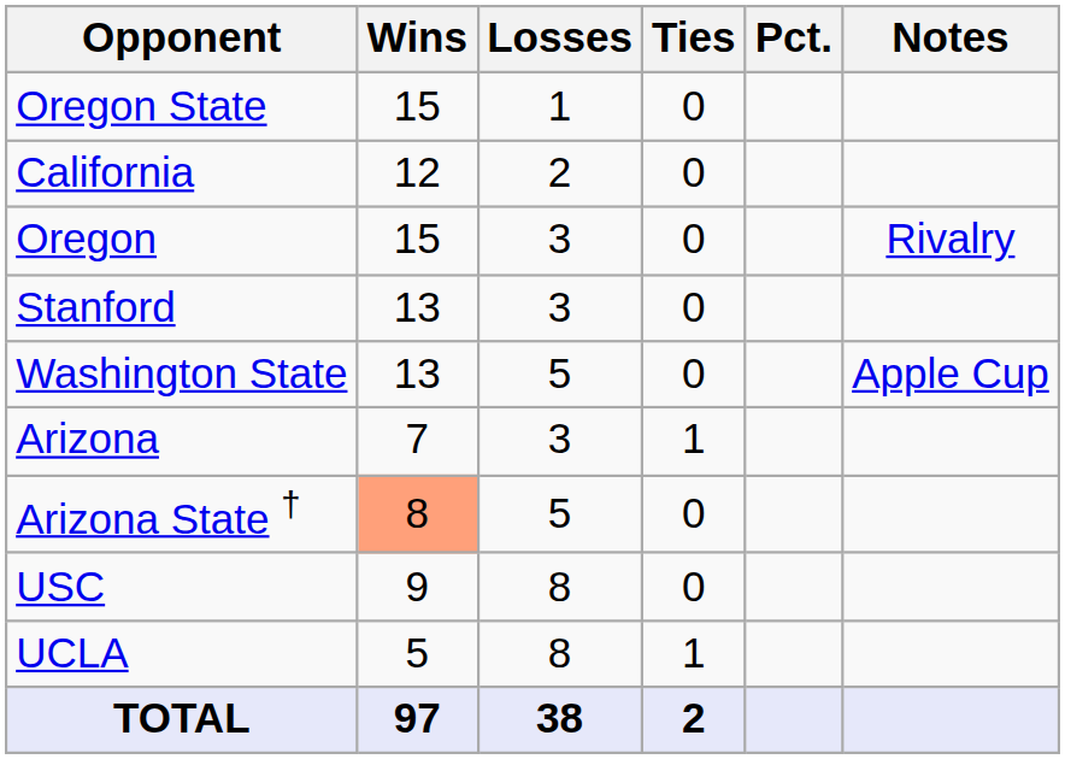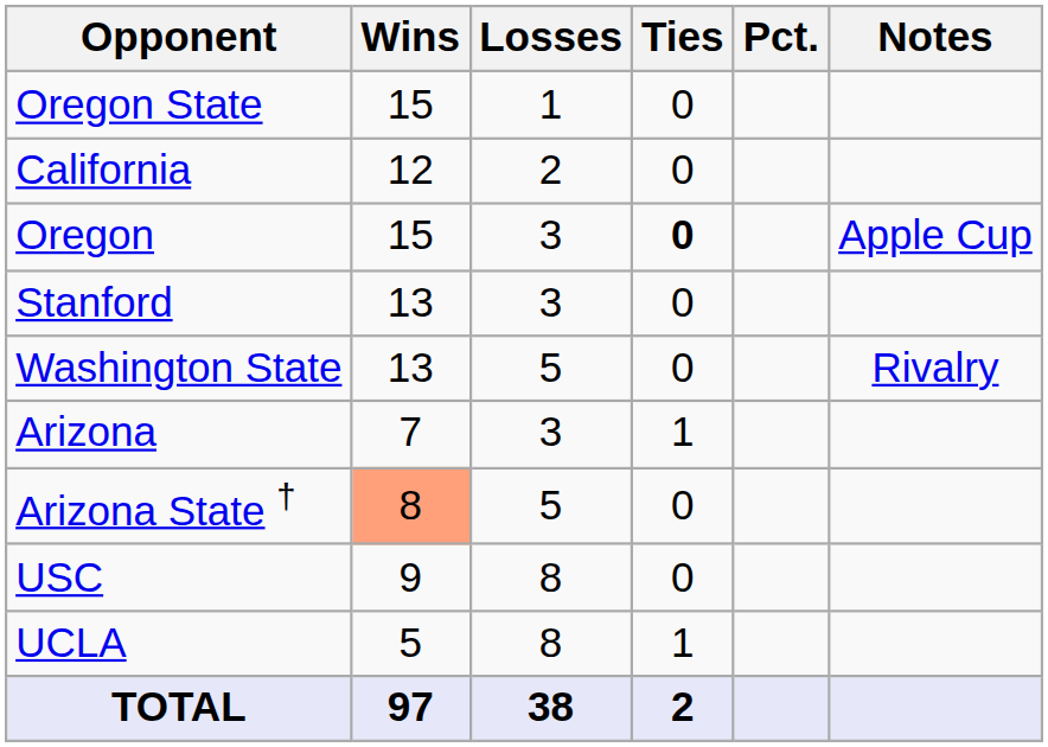 <table class="sortable wikitable" style="text-align:center">
 <tr>
 <th>Opponent</th>
 <th>Wins</th>
 <th>Losses</th>
 <th>Ties</th>
 <th>Pct.</th>
 <th>Notes</th>
 </tr>
 <tr>
 <td align=left><a href='#'>Oregon State</a></td>
 <td>15</td>
 <td>1</td>
 <td>0</td>
 <td></td>
 <td></td>
 </tr>
 <tr>
 <td align=left><a href='#'>California</a></td>
 <td>12</td>
 <td>2</td>
 <td>0</td>
 <td></td>
 <td></td>
 </tr>
 <tr>
 <td align=left><a href='#'>Oregon</a></td>
 <td>15</td>
 <td>3</td>
-<td>0</td>
+<td><strong>0</strong></td>
 <td></td>
-<td><a href='#'>Rivalry</a></td>
+<td><a href='#'>Apple Cup</a></td>
 </tr>
 <tr>
 <td align=left><a href='#'>Stanford</a></td>
 <td>13</td>
 <td>3</td>
 <td>0</td>
 <td></td>
 <td></td>
 </tr>
 <tr>
 <td align=left><a href='#'>Washington State</a></td>
 <td>13</td>
 <td>5</td>
 <td>0</td>
 <td></td>
-<td><a href='#'>Apple Cup</a></td>
+<td><a href='#'>Rivalry</a></td>
 </tr>
 <tr>
 <td align=left><a href='#'>Arizona</a></td>
 <td>7</td>
 <td>3</td>
 <td>1</td>
 <td></td>
 <td></td>
 </tr>
 <tr>
 <td align=left><a href='#'>Arizona State</a> <sup>†</sup></td>
 <td style="background: lightsalmon;">8</td>
 <td>5</td>
 <td>0</td>
 <td></td>
 <td></td>
 </tr>
 <tr>
 <td align=left><a href='#'>USC</a></td>
 <td>9</td>
 <td>8</td>
 <td>0</td>
 <td></td>
 <td></td>
 </tr>
 <tr>
 <td align=left><a href='#'>UCLA</a></td>
 <td>5</td>
 <td>8</td>
 <td>1</td>
 <td></td>
 <td></td>
 </tr>
 <tr style="background:#E6E8FA;">
 <td align=center><strong>TOTAL</strong></td>
 <td><strong>97</strong></td>
 <td><strong>38</strong></td>
 <td><strong>2</strong></td>
 <td><strong></strong></td>
 <td></td>
 </tr>
 </table>
